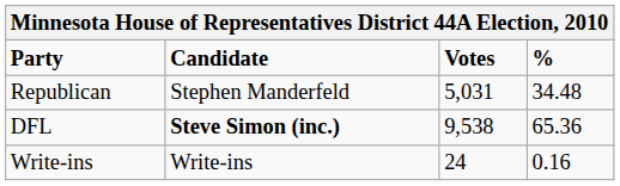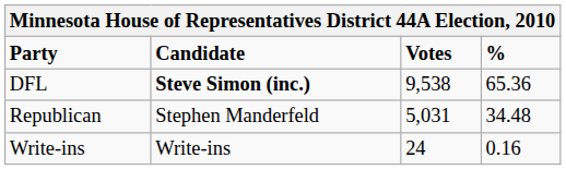 <table class="wikitable">
 <tr>
 <th colspan="4">Minnesota House of Representatives District 44A Election, 2010</th>
 </tr>
 <tr>
 <td><strong>Party</strong></td>
 <td><strong>Candidate</strong></td>
 <td><strong>Votes</strong></td>
 <td><strong>%</strong></td>
 </tr>
 <tr>
+<td>DFL</td>
+<td><strong>Steve Simon (inc.)</strong></td>
+<td>9,538</td>
+<td>65.36</td>
+</tr>
+<tr>
 <td>Republican</td>
 <td>Stephen Manderfeld</td>
 <td>5,031</td>
 <td>34.48</td>
-</tr>
-<tr>
-<td>DFL</td>
-<td><strong>Steve Simon (inc.)</strong></td>
-<td>9,538</td>
-<td>65.36</td>
 </tr>
 <tr>
 <td>Write-ins</td>
 <td>Write-ins</td>
 <td>24</td>
 <td>0.16</td>
 </tr>
 </table>
